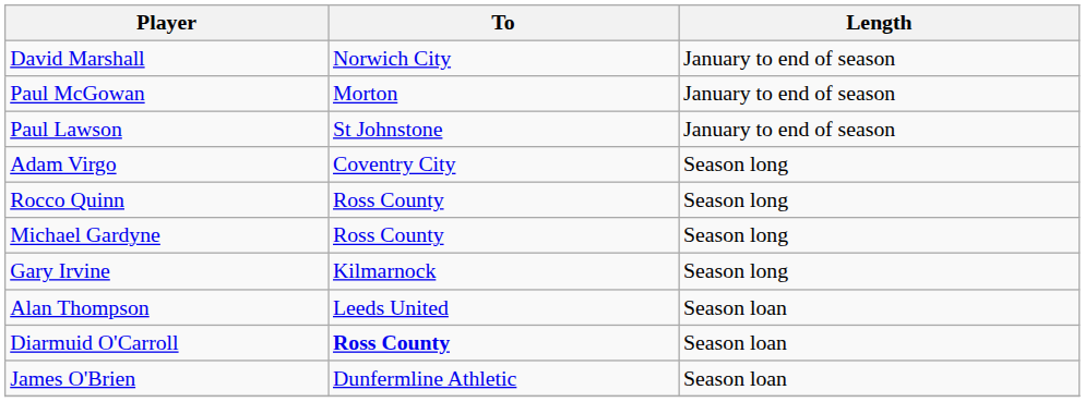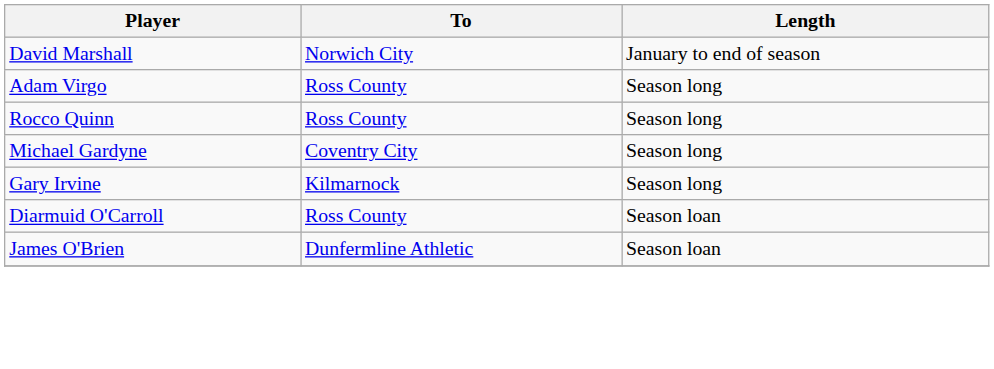 <table class="wikitable sortable" style="text-align:center; font-size:95%;width:60%; text-align:left">
 <tr>
 <th>Player</th>
 <th>To</th>
 <th>Length</th>
 </tr>
 <tr --->
 <td> <a href='#'>David Marshall</a></td>
 <td> <a href='#'>Norwich City</a></td>
 <td>January to end of season</td>
 </tr>
 <tr --->
-<td> <a href='#'>Paul McGowan</a></td>
-<td> <a href='#'>Morton</a></td>
-<td>January to end of season</td>
-</tr>
-<tr --->
-<td> <a href='#'>Paul Lawson</a></td>
-<td> <a href='#'>St Johnstone</a></td>
-<td>January to end of season</td>
-</tr>
-<tr --->
 <td> <a href='#'>Adam Virgo</a></td>
-<td> <a href='#'>Coventry City</a></td>
+<td> <a href='#'>Ross County</a></td>
 <td>Season long</td>
 </tr>
 <tr --->
 <td> <a href='#'>Rocco Quinn</a></td>
 <td> <a href='#'>Ross County</a></td>
 <td>Season long</td>
 </tr>
 <tr --->
 <td> <a href='#'>Michael Gardyne</a></td>
-<td> <a href='#'>Ross County</a></td>
+<td> <a href='#'>Coventry City</a></td>
 <td>Season long</td>
 </tr>
 <tr --->
 <td> <a href='#'>Gary Irvine</a></td>
 <td> <a href='#'>Kilmarnock</a></td>
 <td>Season long</td>
 </tr>
 <tr --->
-<td> <a href='#'>Alan Thompson</a></td>
-<td> <a href='#'>Leeds United</a></td>
-<td>Season loan</td>
-</tr>
-<tr --->
 <td> <a href='#'>Diarmuid O'Carroll</a></td>
-<td><strong> <a href='#'>Ross County</a></strong></td>
+<td> <a href='#'>Ross County</a></td>
 <td>Season loan</td>
 </tr>
 <tr --->
 <td> <a href='#'>James O'Brien</a></td>
 <td> <a href='#'>Dunfermline Athletic</a></td>
 <td>Season loan</td>
 </tr>
 <tr --->
 </tr>
 </table>
